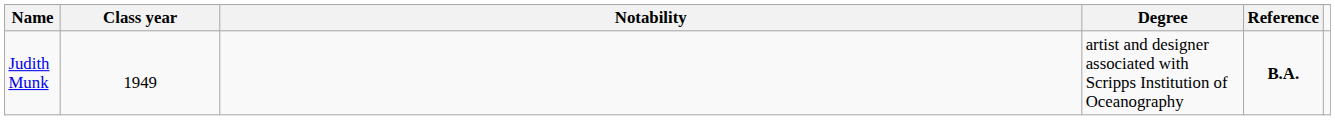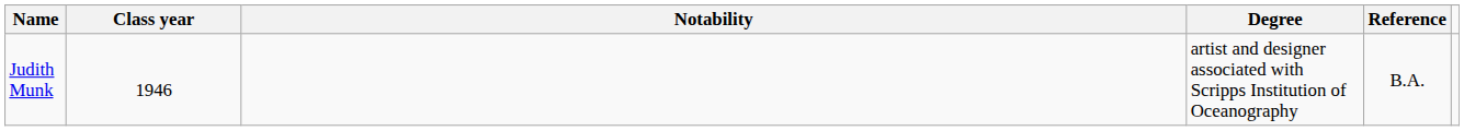 <table class="wikitable sortable" style="width:100%">
 <tr>
 <th style="width:*;">Name</th>
 <th style="width:12%;">Class year</th>
 <th style="width:65%;" class="unsortable">Notability</th>
 <th>Degree</th>
 <th>Reference</th>
 </tr>
 <tr>
 <td><a href='#'>Judith Munk</a></td>
-<td style="text-align:center;"><br>1949</td>
+<td style="text-align:center;"><br>1946</td>
 <td style="text-align:center;"></td>
 <td>artist and designer associated with Scripps Institution of Oceanography</td>
-<td style="text-align:center;"><strong>B.A.</strong></td>
+<td style="text-align:center;">B.A.</td>
 <td></td>
 </tr>
 </table>
